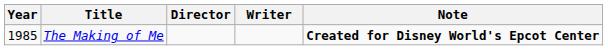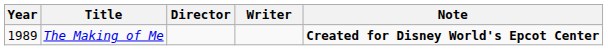 <table class="wikitable">
 <tr>
 <th>Year</th>
 <th>Title</th>
 <th width=65>Director</th>
 <th width=65>Writer</th>
 <th>Note</th>
 </tr>
 <tr>
-<td>1985</td>
+<td>1989</td>
 <td><em><a href='#'>The Making of Me</a></em></td>
 <td></td>
 <td></td>
 <td><strong>Created for Disney World's Epcot Center</strong></td>
 </tr>
 </table>
